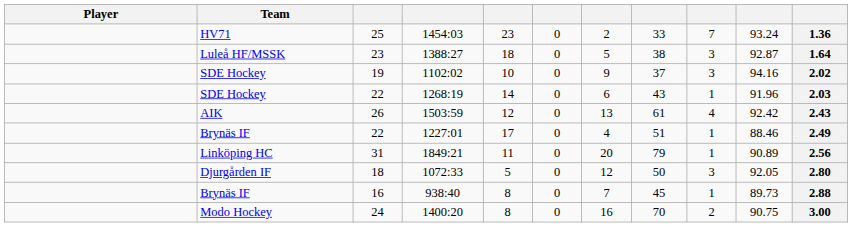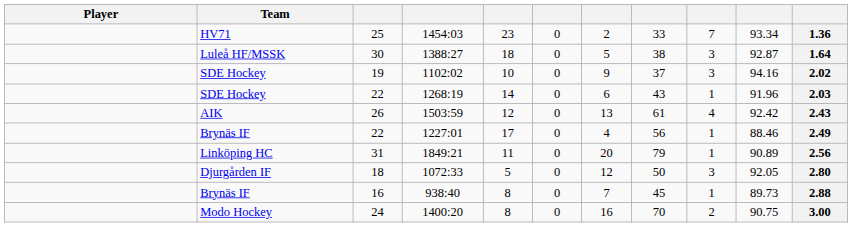 <table class="wikitable sortable" style="text-align: center">
 <tr>
 <th style="width: 15em;">Player</th>
 <th style="width: 12em;">Team</th>
 <th style="width: 3.5em;"></th>
 <th style="width: 6em;"></th>
 <th style="width: 3.5em;"></th>
 <th style="width: 3.5em;"></th>
 <th style="width: 3.5em;"></th>
 <th style="width: 4em;"></th>
 <th style="width: 3.5em;"></th>
 <th style="width: 4em;"></th>
 <th style="width: 4em;"></th>
 </tr>
 <tr>
 <td style="text-align:left;"> </td>
 <td style="text-align:left;"><a href='#'>HV71</a></td>
 <td>25</td>
 <td>1454:03</td>
 <td>23</td>
 <td>0</td>
 <td>2</td>
 <td>33</td>
 <td>7</td>
-<td>93.24</td>
+<td>93.34</td>
 <th>1.36</th>
 </tr>
 <tr>
 <td style="text-align:left;"> </td>
 <td style="text-align:left;"><a href='#'>Luleå HF/MSSK</a></td>
-<td>23</td>
+<td>30</td>
 <td>1388:27</td>
 <td>18</td>
 <td>0</td>
 <td>5</td>
 <td>38</td>
 <td>3</td>
 <td>92.87</td>
 <th>1.64</th>
 </tr>
 <tr>
 <td style="text-align:left;"> </td>
 <td style="text-align:left;"><a href='#'>SDE Hockey</a></td>
 <td>19</td>
 <td>1102:02</td>
 <td>10</td>
 <td>0</td>
 <td>9</td>
 <td>37</td>
 <td>3</td>
 <td>94.16</td>
 <th>2.02</th>
 </tr>
 <tr>
 <td style="text-align:left;"> </td>
 <td style="text-align:left;"><a href='#'>SDE Hockey</a></td>
 <td>22</td>
 <td>1268:19</td>
 <td>14</td>
 <td>0</td>
 <td>6</td>
 <td>43</td>
 <td>1</td>
 <td>91.96</td>
 <th>2.03</th>
 </tr>
 <tr>
 <td style="text-align:left;"> </td>
 <td style="text-align:left;"><a href='#'>AIK</a></td>
 <td>26</td>
 <td>1503:59</td>
 <td>12</td>
 <td>0</td>
 <td>13</td>
 <td>61</td>
 <td>4</td>
 <td>92.42</td>
 <th>2.43</th>
 </tr>
 <tr>
 <td style="text-align:left;"> </td>
 <td style="text-align:left;"><a href='#'>Brynäs IF</a></td>
 <td>22</td>
 <td>1227:01</td>
 <td>17</td>
 <td>0</td>
 <td>4</td>
-<td>51</td>
+<td>56</td>
 <td>1</td>
 <td>88.46</td>
 <th>2.49</th>
 </tr>
 <tr>
 <td style="text-align:left;"> </td>
 <td style="text-align:left;"><a href='#'>Linköping HC</a></td>
 <td>31</td>
 <td>1849:21</td>
 <td>11</td>
 <td>0</td>
 <td>20</td>
 <td>79</td>
 <td>1</td>
 <td>90.89</td>
 <th>2.56</th>
 </tr>
 <tr>
 <td style="text-align:left;"> </td>
 <td style="text-align:left;"><a href='#'>Djurgården IF</a></td>
 <td>18</td>
 <td>1072:33</td>
 <td>5</td>
 <td>0</td>
 <td>12</td>
 <td>50</td>
 <td>3</td>
 <td>92.05</td>
 <th>2.80</th>
 </tr>
 <tr>
 <td style="text-align:left;"> </td>
 <td style="text-align:left;"><a href='#'>Brynäs IF</a></td>
 <td>16</td>
 <td>938:40</td>
 <td>8</td>
 <td>0</td>
 <td>7</td>
 <td>45</td>
 <td>1</td>
 <td>89.73</td>
 <th>2.88</th>
 </tr>
 <tr>
 <td style="text-align:left;"> </td>
 <td style="text-align:left;"><a href='#'>Modo Hockey</a></td>
 <td>24</td>
 <td>1400:20</td>
 <td>8</td>
 <td>0</td>
 <td>16</td>
 <td>70</td>
 <td>2</td>
 <td>90.75</td>
 <th>3.00</th>
 </tr>
 </table>
